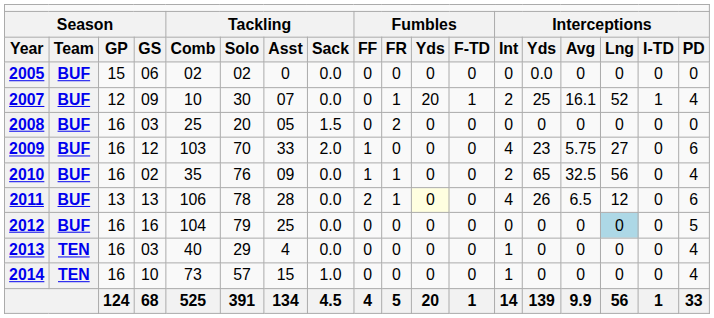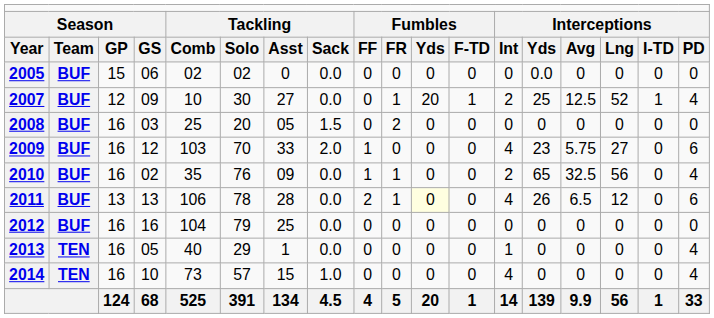 <table class= "wikitable" float="left" border="1" style="text-align:center; width:45%;">
 <tr>
 <td ! colspan="19"></td>
 </tr>
 <tr>
 <th colspan=4>Season</th>
 <th colspan=4>Tackling</th>
 <th colspan=4>Fumbles</th>
 <th colspan=6>Interceptions</th>
 </tr>
 <tr>
 <th>Year</th>
 <th>Team</th>
 <th>GP</th>
 <th>GS</th>
 <th>Comb</th>
 <th>Solo</th>
 <th>Asst</th>
 <th>Sack</th>
 <th>FF</th>
 <th>FR</th>
 <th>Yds</th>
 <th>F-TD</th>
 <th>Int</th>
 <th>Yds</th>
 <th>Avg</th>
 <th>Lng</th>
 <th>I-TD</th>
 <th>PD</th>
 </tr>
 <tr>
 <th><a href='#'>2005</a></th>
 <th><a href='#'>BUF</a></th>
 <td>15</td>
 <td>06</td>
 <td>02</td>
 <td>02</td>
 <td>0</td>
 <td>0.0</td>
 <td>0</td>
 <td>0</td>
 <td>0</td>
 <td>0</td>
 <td>0</td>
 <td>0.0</td>
 <td>0</td>
 <td>0</td>
 <td>0</td>
 <td>0</td>
 </tr>
 <tr>
 <th><a href='#'>2007</a></th>
 <th><a href='#'>BUF</a></th>
 <td>12</td>
 <td>09</td>
 <td>10</td>
 <td>30</td>
-<td>07</td>
+<td>27</td>
 <td>0.0</td>
 <td>0</td>
 <td>1</td>
 <td>20</td>
 <td>1</td>
 <td>2</td>
 <td>25</td>
-<td>16.1</td>
+<td>12.5</td>
 <td>52</td>
 <td>1</td>
 <td>4</td>
 </tr>
 <tr>
 <th><a href='#'>2008</a></th>
 <th><a href='#'>BUF</a></th>
 <td>16</td>
 <td>03</td>
 <td>25</td>
 <td>20</td>
 <td>05</td>
 <td>1.5</td>
 <td>0</td>
 <td>2</td>
 <td>0</td>
 <td>0</td>
 <td>0</td>
 <td>0</td>
 <td>0</td>
 <td>0</td>
 <td>0</td>
 <td>0</td>
 </tr>
 <tr>
 <th><a href='#'>2009</a></th>
 <th><a href='#'>BUF</a></th>
 <td>16</td>
 <td>12</td>
 <td>103</td>
 <td>70</td>
 <td>33</td>
 <td>2.0</td>
 <td>1</td>
 <td>0</td>
 <td>0</td>
 <td>0</td>
 <td>4</td>
 <td>23</td>
 <td>5.75</td>
 <td>27</td>
 <td>0</td>
 <td>6</td>
 </tr>
 <tr>
 <th><a href='#'>2010</a></th>
 <th><a href='#'>BUF</a></th>
 <td>16</td>
 <td>02</td>
 <td>35</td>
 <td>76</td>
 <td>09</td>
 <td>0.0</td>
 <td>1</td>
 <td>1</td>
 <td>0</td>
 <td>0</td>
 <td>2</td>
 <td>65</td>
 <td>32.5</td>
 <td>56</td>
 <td>0</td>
 <td>4</td>
 </tr>
 <tr>
 <th><a href='#'>2011</a></th>
 <th><a href='#'>BUF</a></th>
 <td>13</td>
 <td>13</td>
 <td>106</td>
 <td>78</td>
 <td>28</td>
 <td>0.0</td>
 <td>2</td>
 <td>1</td>
 <td style="background: lightyellow;">0</td>
 <td>0</td>
 <td>4</td>
 <td>26</td>
 <td>6.5</td>
 <td>12</td>
 <td>0</td>
 <td>6</td>
 </tr>
 <tr>
 <th><a href='#'>2012</a></th>
 <th><a href='#'>BUF</a></th>
 <td>16</td>
 <td>16</td>
 <td>104</td>
 <td>79</td>
 <td>25</td>
 <td>0.0</td>
 <td>0</td>
 <td>0</td>
 <td>0</td>
 <td>0</td>
 <td>0</td>
 <td>0</td>
 <td>0</td>
-<td style="background: lightblue;">0</td>
 <td>0</td>
-<td>5</td>
+<td>0</td>
+<td>0</td>
 </tr>
 <tr>
 <th><a href='#'>2013</a></th>
 <th><a href='#'>TEN</a></th>
 <td>16</td>
-<td>03</td>
+<td>05</td>
 <td>40</td>
 <td>29</td>
-<td>4</td>
+<td>1</td>
 <td>0.0</td>
 <td>0</td>
 <td>0</td>
 <td>0</td>
 <td>0</td>
 <td>1</td>
 <td>0</td>
 <td>0</td>
 <td>0</td>
 <td>0</td>
 <td>4</td>
 </tr>
 <tr>
 <th><a href='#'>2014</a></th>
 <th><a href='#'>TEN</a></th>
 <td>16</td>
 <td>10</td>
 <td>73</td>
 <td>57</td>
 <td>15</td>
 <td>1.0</td>
 <td>0</td>
 <td>0</td>
 <td>0</td>
 <td>0</td>
-<td>1</td>
+<td>4</td>
 <td>0</td>
 <td>0</td>
 <td>0</td>
 <td>0</td>
 <td>4</td>
 </tr>
 <tr>
 <th colspan=2></th>
 <th>124</th>
 <th>68</th>
 <th>525</th>
 <th>391</th>
 <th>134</th>
 <th>4.5</th>
 <th>4</th>
 <th>5</th>
 <th>20</th>
 <th>1</th>
 <th>14</th>
 <th>139</th>
 <th>9.9</th>
 <th>56</th>
 <th>1</th>
 <th>33</th>
 </tr>
 </table>
